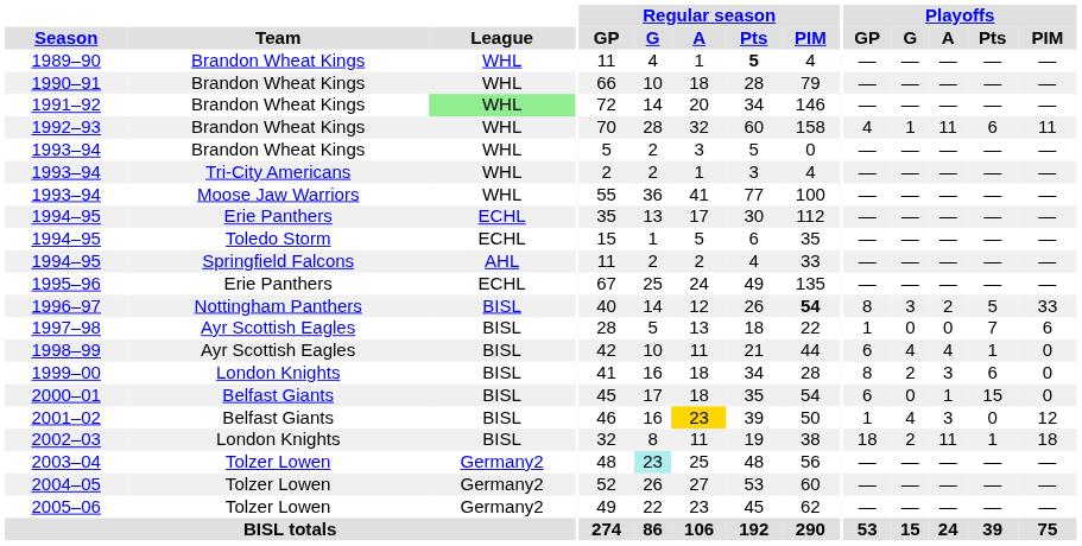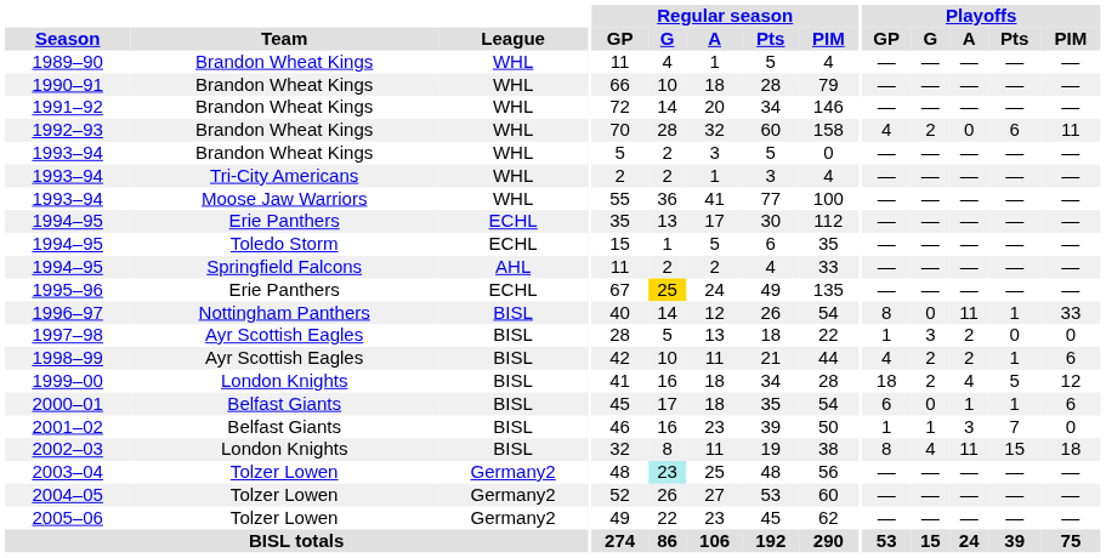 <table border="0" cellpadding="1" cellspacing="0" style="text-align:center; width:60em">
 <tr bgcolor="#e0e0e0">
 <th colspan="3" bgcolor="#ffffff"></th>
 <th rowspan="99" bgcolor="#ffffff"></th>
 <th colspan="5"><a href='#'>Regular season</a></th>
 <th rowspan="99" bgcolor="#ffffff"></th>
 <th colspan="5"><a href='#'>Playoffs</a></th>
 </tr>
 <tr bgcolor="#e0e0e0">
 <th><a href='#'>Season</a></th>
 <th>Team</th>
 <th>League</th>
 <th>GP</th>
 <th><a href='#'>G</a></th>
 <th><a href='#'>A</a></th>
 <th><a href='#'>Pts</a></th>
 <th><a href='#'>PIM</a></th>
 <th>GP</th>
 <th>G</th>
 <th>A</th>
 <th>Pts</th>
 <th>PIM</th>
 </tr>
 <tr>
 <td><a href='#'>1989–90</a></td>
 <td><a href='#'>Brandon Wheat Kings</a></td>
 <td><a href='#'>WHL</a></td>
 <td>11</td>
 <td>4</td>
 <td>1</td>
-<td><strong>5</strong></td>
+<td>5</td>
 <td>4</td>
 <td>—</td>
 <td>—</td>
 <td>—</td>
 <td>—</td>
 <td>—</td>
 </tr>
 <tr bgcolor="#f0f0f0">
 <td><a href='#'>1990–91</a></td>
 <td>Brandon Wheat Kings</td>
 <td>WHL</td>
 <td>66</td>
 <td>10</td>
 <td>18</td>
 <td>28</td>
 <td>79</td>
 <td>—</td>
 <td>—</td>
 <td>—</td>
 <td>—</td>
 <td>—</td>
 </tr>
 <tr>
 <td><a href='#'>1991–92</a></td>
 <td>Brandon Wheat Kings</td>
-<td style="background: lightgreen;">WHL</td>
+<td>WHL</td>
 <td>72</td>
 <td>14</td>
 <td>20</td>
 <td>34</td>
 <td>146</td>
 <td>—</td>
 <td>—</td>
 <td>—</td>
 <td>—</td>
 <td>—</td>
 </tr>
 <tr bgcolor="#f0f0f0">
 <td><a href='#'>1992–93</a></td>
 <td>Brandon Wheat Kings</td>
 <td>WHL</td>
 <td>70</td>
 <td>28</td>
 <td>32</td>
 <td>60</td>
 <td>158</td>
 <td>4</td>
-<td>1</td>
-<td>11</td>
+<td>2</td>
+<td>0</td>
 <td>6</td>
 <td>11</td>
 </tr>
 <tr>
 <td><a href='#'>1993–94</a></td>
 <td>Brandon Wheat Kings</td>
 <td>WHL</td>
 <td>5</td>
 <td>2</td>
 <td>3</td>
 <td>5</td>
 <td>0</td>
 <td>—</td>
 <td>—</td>
 <td>—</td>
 <td>—</td>
 <td>—</td>
 </tr>
 <tr bgcolor="#f0f0f0">
 <td><a href='#'>1993–94</a></td>
 <td><a href='#'>Tri-City Americans</a></td>
 <td>WHL</td>
 <td>2</td>
 <td>2</td>
 <td>1</td>
 <td>3</td>
 <td>4</td>
 <td>—</td>
 <td>—</td>
 <td>—</td>
 <td>—</td>
 <td>—</td>
 </tr>
 <tr>
 <td><a href='#'>1993–94</a></td>
 <td><a href='#'>Moose Jaw Warriors</a></td>
 <td>WHL</td>
 <td>55</td>
 <td>36</td>
 <td>41</td>
 <td>77</td>
 <td>100</td>
 <td>—</td>
 <td>—</td>
 <td>—</td>
 <td>—</td>
 <td>—</td>
 </tr>
 <tr bgcolor="#f0f0f0">
 <td><a href='#'>1994–95</a></td>
 <td><a href='#'>Erie Panthers</a></td>
 <td><a href='#'>ECHL</a></td>
 <td>35</td>
 <td>13</td>
 <td>17</td>
 <td>30</td>
 <td>112</td>
 <td>—</td>
 <td>—</td>
 <td>—</td>
 <td>—</td>
 <td>—</td>
 </tr>
 <tr>
 <td><a href='#'>1994–95</a></td>
 <td><a href='#'>Toledo Storm</a></td>
 <td>ECHL</td>
 <td>15</td>
 <td>1</td>
 <td>5</td>
 <td>6</td>
 <td>35</td>
 <td>—</td>
 <td>—</td>
 <td>—</td>
 <td>—</td>
 <td>—</td>
 </tr>
 <tr bgcolor="#f0f0f0">
 <td><a href='#'>1994–95</a></td>
 <td><a href='#'>Springfield Falcons</a></td>
 <td><a href='#'>AHL</a></td>
 <td>11</td>
 <td>2</td>
 <td>2</td>
 <td>4</td>
 <td>33</td>
 <td>—</td>
 <td>—</td>
 <td>—</td>
 <td>—</td>
 <td>—</td>
 </tr>
 <tr>
 <td><a href='#'>1995–96</a></td>
 <td>Erie Panthers</td>
 <td>ECHL</td>
 <td>67</td>
-<td>25</td>
+<td style="background: gold;">25</td>
 <td>24</td>
 <td>49</td>
 <td>135</td>
 <td>—</td>
 <td>—</td>
 <td>—</td>
 <td>—</td>
 <td>—</td>
 </tr>
 <tr bgcolor="#f0f0f0">
 <td><a href='#'>1996–97</a></td>
 <td><a href='#'>Nottingham Panthers</a></td>
 <td><a href='#'>BISL</a></td>
 <td>40</td>
 <td>14</td>
 <td>12</td>
 <td>26</td>
-<td><strong>54</strong></td>
+<td>54</td>
 <td>8</td>
-<td>3</td>
-<td>2</td>
-<td>5</td>
+<td>0</td>
+<td>11</td>
+<td>1</td>
 <td>33</td>
 </tr>
 <tr>
 <td><a href='#'>1997–98</a></td>
 <td><a href='#'>Ayr Scottish Eagles</a></td>
 <td>BISL</td>
 <td>28</td>
 <td>5</td>
 <td>13</td>
 <td>18</td>
 <td>22</td>
 <td>1</td>
+<td>3</td>
+<td>2</td>
 <td>0</td>
 <td>0</td>
-<td>7</td>
-<td>6</td>
 </tr>
 <tr bgcolor="#f0f0f0">
 <td><a href='#'>1998–99</a></td>
 <td>Ayr Scottish Eagles</td>
 <td>BISL</td>
 <td>42</td>
 <td>10</td>
 <td>11</td>
 <td>21</td>
 <td>44</td>
+<td>4</td>
+<td>2</td>
+<td>2</td>
+<td>1</td>
 <td>6</td>
-<td>4</td>
-<td>4</td>
-<td>1</td>
-<td>0</td>
 </tr>
 <tr>
 <td><a href='#'>1999–00</a></td>
 <td><a href='#'>London Knights</a></td>
 <td>BISL</td>
 <td>41</td>
 <td>16</td>
 <td>18</td>
 <td>34</td>
 <td>28</td>
-<td>8</td>
+<td>18</td>
 <td>2</td>
-<td>3</td>
-<td>6</td>
-<td>0</td>
+<td>4</td>
+<td>5</td>
+<td>12</td>
 </tr>
 <tr bgcolor="#f0f0f0">
 <td><a href='#'>2000–01</a></td>
 <td><a href='#'>Belfast Giants</a></td>
 <td>BISL</td>
 <td>45</td>
 <td>17</td>
 <td>18</td>
 <td>35</td>
 <td>54</td>
 <td>6</td>
 <td>0</td>
 <td>1</td>
-<td>15</td>
-<td>0</td>
+<td>1</td>
+<td>6</td>
 </tr>
 <tr>
 <td><a href='#'>2001–02</a></td>
 <td>Belfast Giants</td>
 <td>BISL</td>
 <td>46</td>
 <td>16</td>
-<td style="background: gold;">23</td>
+<td>23</td>
 <td>39</td>
 <td>50</td>
 <td>1</td>
-<td>4</td>
+<td>1</td>
 <td>3</td>
+<td>7</td>
 <td>0</td>
-<td>12</td>
 </tr>
 <tr bgcolor="#f0f0f0">
 <td><a href='#'>2002–03</a></td>
 <td>London Knights</td>
 <td>BISL</td>
 <td>32</td>
 <td>8</td>
 <td>11</td>
 <td>19</td>
 <td>38</td>
-<td>18</td>
-<td>2</td>
+<td>8</td>
+<td>4</td>
 <td>11</td>
-<td>1</td>
+<td>15</td>
 <td>18</td>
 </tr>
 <tr>
 <td><a href='#'>2003–04</a></td>
 <td><a href='#'>Tolzer Lowen</a></td>
 <td><a href='#'>Germany2</a></td>
 <td>48</td>
 <td style="background: paleturquoise;">23</td>
 <td>25</td>
 <td>48</td>
 <td>56</td>
 <td>—</td>
 <td>—</td>
 <td>—</td>
 <td>—</td>
 <td>—</td>
 </tr>
 <tr bgcolor="#f0f0f0">
 <td><a href='#'>2004–05</a></td>
 <td>Tolzer Lowen</td>
 <td>Germany2</td>
 <td>52</td>
 <td>26</td>
 <td>27</td>
 <td>53</td>
 <td>60</td>
 <td>—</td>
 <td>—</td>
 <td>—</td>
 <td>—</td>
 <td>—</td>
 </tr>
 <tr>
 <td><a href='#'>2005–06</a></td>
 <td>Tolzer Lowen</td>
 <td>Germany2</td>
 <td>49</td>
 <td>22</td>
 <td>23</td>
 <td>45</td>
 <td>62</td>
 <td>—</td>
 <td>—</td>
 <td>—</td>
 <td>—</td>
 <td>—</td>
 </tr>
 <tr>
 </tr>
 <tr ALIGN="center" bgcolor="#e0e0e0">
 <th colspan="3">BISL totals</th>
 <th ALIGN="center">274</th>
 <th ALIGN="center">86</th>
 <th ALIGN="center">106</th>
 <th ALIGN="center">192</th>
 <th ALIGN="center">290</th>
 <th ALIGN="center">53</th>
 <th ALIGN="center">15</th>
 <th ALIGN="center">24</th>
 <th ALIGN="center">39</th>
 <th ALIGN="center">75</th>
 </tr>
 </table>
